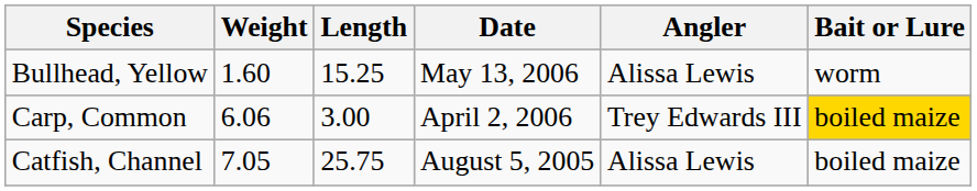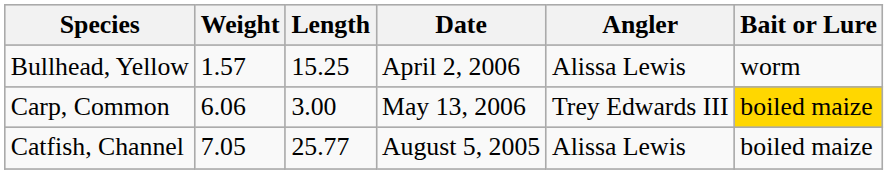 <table class="wikitable">
 <tr>
 <th>Species</th>
 <th>Weight</th>
 <th>Length</th>
 <th>Date</th>
 <th>Angler</th>
 <th>Bait or Lure</th>
 </tr>
 <tr>
 <td>Bullhead, Yellow</td>
-<td>1.60</td>
+<td>1.57</td>
 <td>15.25</td>
-<td>May 13, 2006</td>
+<td>April 2, 2006</td>
 <td>Alissa Lewis</td>
 <td>worm</td>
 </tr>
 <tr>
 <td>Carp, Common</td>
 <td>6.06</td>
 <td>3.00</td>
-<td>April 2, 2006</td>
+<td>May 13, 2006</td>
 <td>Trey Edwards III</td>
 <td style="background: gold;">boiled maize</td>
 </tr>
 <tr>
 <td>Catfish, Channel</td>
 <td>7.05</td>
-<td>25.75</td>
+<td>25.77</td>
 <td>August 5, 2005</td>
 <td>Alissa Lewis</td>
 <td>boiled maize</td>
 </tr>
 </table>
